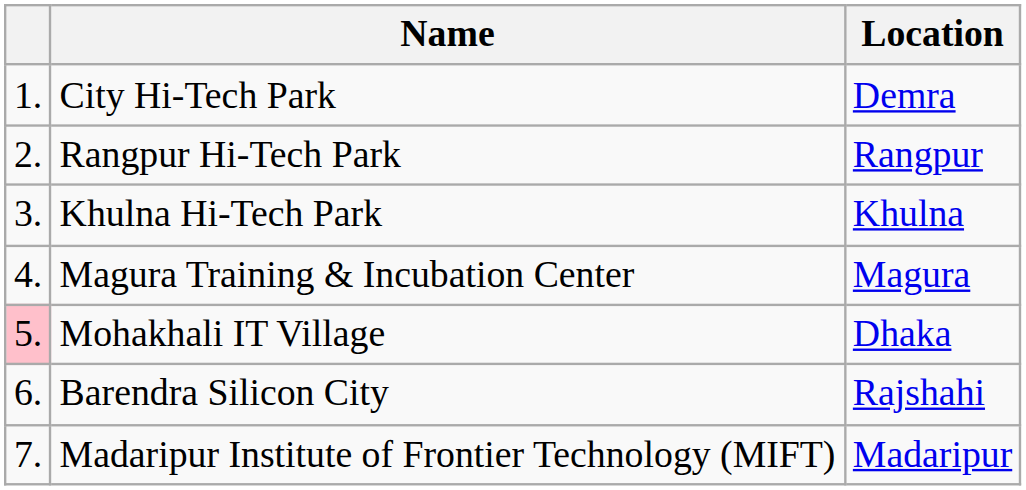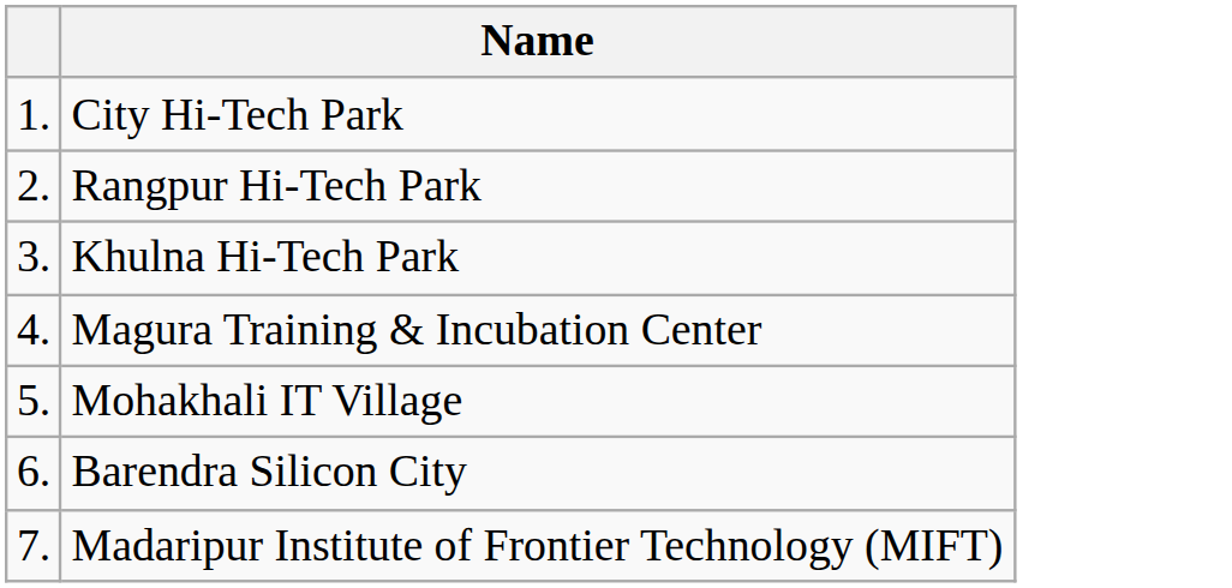 <table class="wikitable">
 <tr>
 <th></th>
 <th>Name</th>
-<th>Location</th>
 </tr>
 <tr>
 <td>1.</td>
 <td>City Hi-Tech Park</td>
-<td><a href='#'>Demra</a></td>
 </tr>
 <tr>
 <td>2.</td>
 <td>Rangpur Hi-Tech Park</td>
-<td><a href='#'>Rangpur</a></td>
 </tr>
 <tr>
 <td>3.</td>
 <td>Khulna Hi-Tech Park</td>
-<td><a href='#'>Khulna</a></td>
 </tr>
 <tr>
 <td>4.</td>
 <td>Magura Training & Incubation Center</td>
-<td><a href='#'>Magura</a></td>
 </tr>
 <tr>
-<td style="background: pink;">5.</td>
+<td>5.</td>
 <td>Mohakhali IT Village</td>
-<td><a href='#'>Dhaka</a></td>
 </tr>
 <tr>
 <td>6.</td>
 <td>Barendra Silicon City</td>
-<td><a href='#'>Rajshahi</a></td>
 </tr>
 <tr>
 <td>7.</td>
 <td>Madaripur Institute of Frontier Technology (MIFT)</td>
-<td><a href='#'>Madaripur</a></td>
 </tr>
 </table>
